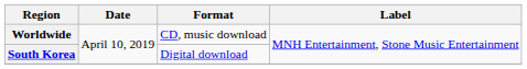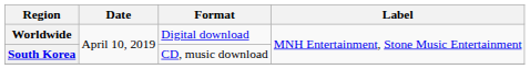 <table class="wikitable plainrowheaders">
 <tr>
 <th scope="col">Region</th>
 <th>Date</th>
 <th>Format</th>
 <th>Label</th>
 </tr>
 <tr>
 <th scope="row">Worldwide</th>
 <td rowspan="2">April 10, 2019</td>
-<td><a href='#'>CD</a>, music download</td>
+<td><a href='#'>Digital download</a></td>
 <td rowspan="2"><a href='#'>MNH Entertainment</a>, <a href='#'>Stone Music Entertainment</a></td>
 </tr>
 <tr>
 <th scope="row"><a href='#'>South Korea</a></th>
-<td><a href='#'>Digital download</a></td>
+<td><a href='#'>CD</a>, music download</td>
 </tr>
 <tr>
 </tr>
 </table>
